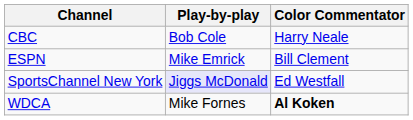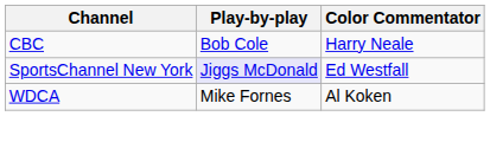 <table class="wikitable">
 <tr>
 <th>Channel</th>
 <th>Play-by-play</th>
 <th>Color Commentator</th>
 </tr>
 <tr>
 <td><a href='#'>CBC</a></td>
 <td><a href='#'>Bob Cole</a></td>
 <td><a href='#'>Harry Neale</a></td>
 </tr>
 <tr>
-<td><a href='#'>ESPN</a></td>
-<td><a href='#'>Mike Emrick</a></td>
-<td><a href='#'>Bill Clement</a></td>
-</tr>
-<tr>
 <td><a href='#'>SportsChannel New York</a></td>
 <td style="background: lavender;"><a href='#'>Jiggs McDonald</a></td>
 <td><a href='#'>Ed Westfall</a></td>
 </tr>
 <tr>
 <td><a href='#'>WDCA</a></td>
 <td>Mike Fornes</td>
-<td><strong>Al Koken</strong></td>
+<td>Al Koken</td>
 </tr>
 </table>
